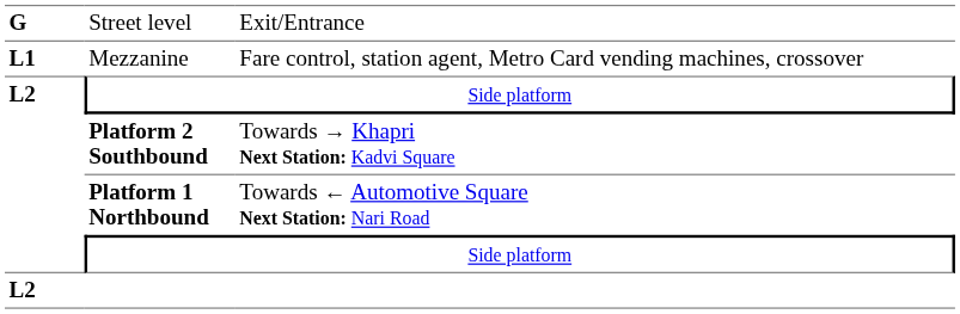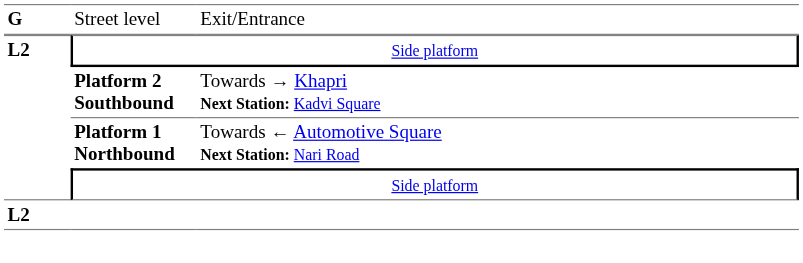 <table table border=0 cellspacing=0 cellpadding=3>
 <tr>
 <td style="border-bottom:solid 1px gray;border-top:solid 1px gray;" width=50 valign=top><strong>G</strong></td>
 <td style="border-top:solid 1px gray;border-bottom:solid 1px gray;" width=100 valign=top>Street level</td>
 <td style="border-top:solid 1px gray;border-bottom:solid 1px gray;" width=500 valign=top>Exit/Entrance</td>
-</tr>
-<tr>
-<td valign=top><strong>L1</strong></td>
-<td valign=top>Mezzanine</td>
-<td valign=top>Fare control, station agent, Metro Card vending machines, crossover<br></td>
 </tr>
 <tr>
 <td style="border-top:solid 1px gray;border-bottom:solid 1px gray;" width=50 rowspan=4 valign=top><strong>L2</strong></td>
 <td style="border-top:solid 1px gray;border-right:solid 2px black;border-left:solid 2px black;border-bottom:solid 2px black;text-align:center;" colspan=2><small><a href='#'>Side platform</a></small></td>
 </tr>
 <tr>
 <td style="border-bottom:solid 1px gray;" width=100><span><strong>Platform 2</strong><br><strong>Southbound</strong></span></td>
 <td style="border-bottom:solid 1px gray;" width=500>Towards → <a href='#'>Khapri</a><br><small><strong>Next Station:</strong> <a href='#'>Kadvi Square</a></small></td>
 </tr>
 <tr>
 <td><span><strong>Platform 1</strong><br><strong>Northbound</strong></span></td>
 <td>Towards ← <a href='#'>Automotive Square</a><br><small><strong>Next Station:</strong> <a href='#'>Nari Road</a></small></td>
 </tr>
 <tr>
 <td style="border-top:solid 2px black;border-right:solid 2px black;border-left:solid 2px black;border-bottom:solid 1px gray;" colspan=2  align=center><small><a href='#'>Side platform</a></small></td>
 </tr>
 <tr>
 <td style="border-bottom:solid 1px gray;" width=50 rowspan=2 valign=top><strong>L2</strong></td>
 <td style="border-bottom:solid 1px gray;" width=100></td>
 <td style="border-bottom:solid 1px gray;" width=500></td>
 </tr>
 <tr>
 </tr>
 </table>
